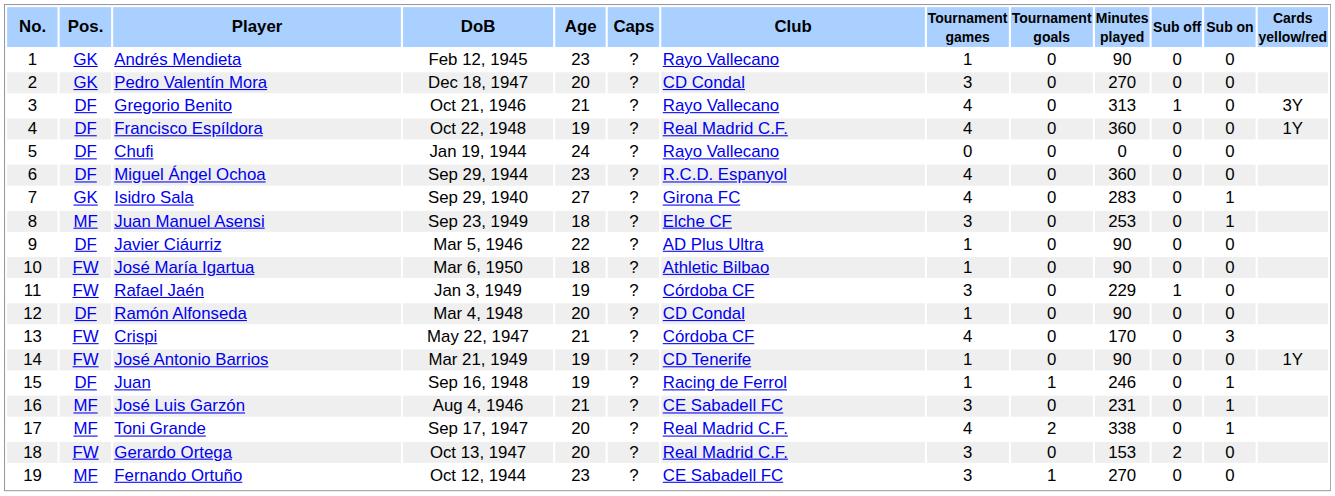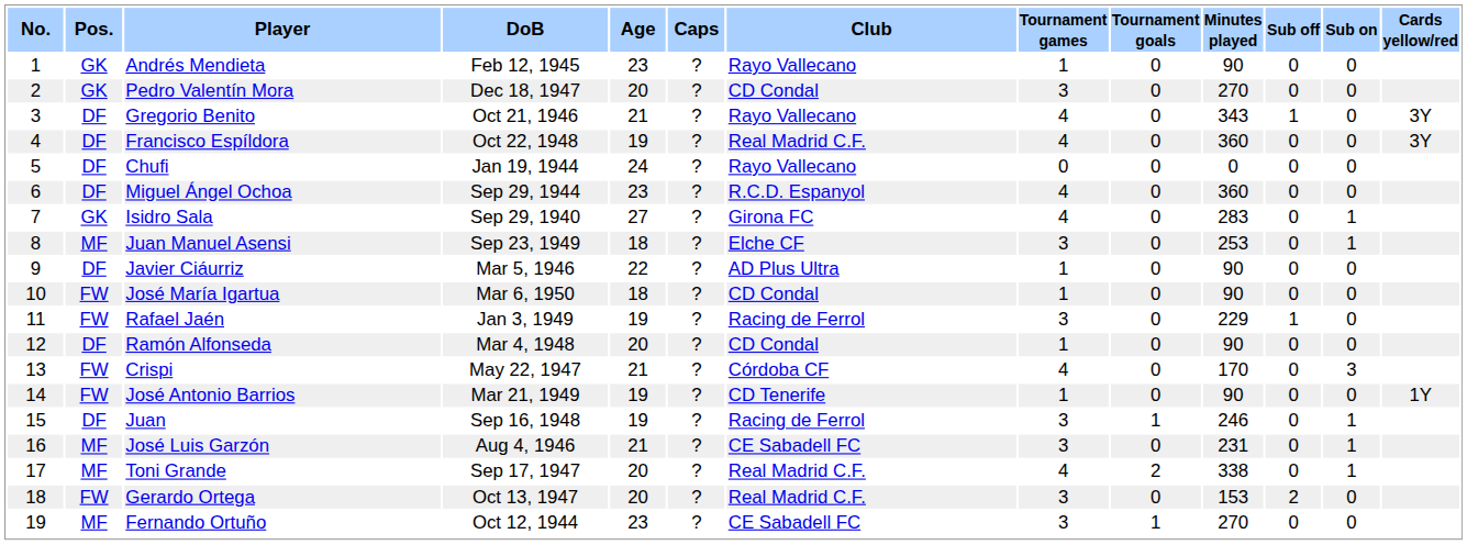 <table border="0" width="100%" style="border: 1px solid #999; background-color:#FFFFFF; text-align:center">
 <tr align="center" bgcolor="#AAD0FF">
 <th width=4%>No.</th>
 <th width=4%>Pos.</th>
 <th width=23%>Player</th>
 <th width=12%>DoB</th>
 <th width=4%>Age</th>
 <th width=4%>Caps</th>
 <th width=21%>Club</th>
 <th width=6%><small>Tournament<br>games</small></th>
 <th width=6%><small>Tournament<br>goals</small></th>
 <th width=4%><small>Minutes<br>played</small></th>
 <th width=4%><small>Sub off</small></th>
 <th width=4%><small>Sub on</small></th>
 <th width=4%><small>Cards<br>yellow/red</small></th>
 </tr>
 <tr>
 <td>1</td>
 <td><a href='#'>GK</a></td>
 <td align="left"><a href='#'>Andrés Mendieta</a></td>
 <td>Feb 12, 1945</td>
 <td>23</td>
 <td>?</td>
 <td align="left"> <a href='#'>Rayo Vallecano</a></td>
 <td>1</td>
 <td>0</td>
 <td>90</td>
 <td>0</td>
 <td>0</td>
 <td></td>
 </tr>
 <tr bgcolor="#EFEFEF">
 <td>2</td>
 <td><a href='#'>GK</a></td>
 <td align="left"><a href='#'>Pedro Valentín Mora</a></td>
 <td>Dec 18, 1947</td>
 <td>20</td>
 <td>?</td>
 <td align="left"> <a href='#'>CD Condal</a></td>
 <td>3</td>
 <td>0</td>
 <td>270</td>
 <td>0</td>
 <td>0</td>
 <td></td>
 </tr>
 <tr>
 <td>3</td>
 <td><a href='#'>DF</a></td>
 <td align="left"><a href='#'>Gregorio Benito</a></td>
 <td>Oct 21, 1946</td>
 <td>21</td>
 <td>?</td>
 <td align="left"> <a href='#'>Rayo Vallecano</a></td>
 <td>4</td>
 <td>0</td>
-<td>313</td>
+<td>343</td>
 <td>1</td>
 <td>0</td>
 <td>3Y</td>
 </tr>
 <tr bgcolor="#EFEFEF">
 <td>4</td>
 <td><a href='#'>DF</a></td>
 <td align="left"><a href='#'>Francisco Espíldora</a></td>
 <td>Oct 22, 1948</td>
 <td>19</td>
 <td>?</td>
 <td align="left"> <a href='#'>Real Madrid C.F.</a></td>
 <td>4</td>
 <td>0</td>
 <td>360</td>
 <td>0</td>
 <td>0</td>
-<td>1Y</td>
+<td>3Y</td>
 </tr>
 <tr>
 <td>5</td>
 <td><a href='#'>DF</a></td>
 <td align="left"><a href='#'>Chufi</a></td>
 <td>Jan 19, 1944</td>
 <td>24</td>
 <td>?</td>
 <td align="left"> <a href='#'>Rayo Vallecano</a></td>
 <td>0</td>
 <td>0</td>
 <td>0</td>
 <td>0</td>
 <td>0</td>
 <td></td>
 </tr>
 <tr bgcolor="#EFEFEF">
 <td>6</td>
 <td><a href='#'>DF</a></td>
 <td align="left"><a href='#'>Miguel Ángel Ochoa</a></td>
 <td>Sep 29, 1944</td>
 <td>23</td>
 <td>?</td>
 <td align="left"> <a href='#'>R.C.D. Espanyol</a></td>
 <td>4</td>
 <td>0</td>
 <td>360</td>
 <td>0</td>
 <td>0</td>
 <td></td>
 </tr>
 <tr>
 <td>7</td>
 <td><a href='#'>GK</a></td>
 <td align="left"><a href='#'>Isidro Sala</a></td>
 <td>Sep 29, 1940</td>
 <td>27</td>
 <td>?</td>
 <td align="left"> <a href='#'>Girona FC</a></td>
 <td>4</td>
 <td>0</td>
 <td>283</td>
 <td>0</td>
 <td>1</td>
 <td></td>
 </tr>
 <tr bgcolor="#EFEFEF">
 <td>8</td>
 <td><a href='#'>MF</a></td>
 <td align="left"><a href='#'>Juan Manuel Asensi</a></td>
 <td>Sep 23, 1949</td>
 <td>18</td>
 <td>?</td>
 <td align="left"> <a href='#'>Elche CF</a></td>
 <td>3</td>
 <td>0</td>
 <td>253</td>
 <td>0</td>
 <td>1</td>
 <td></td>
 </tr>
 <tr>
 <td>9</td>
 <td><a href='#'>DF</a></td>
 <td align="left"><a href='#'>Javier Ciáurriz</a></td>
 <td>Mar 5, 1946</td>
 <td>22</td>
 <td>?</td>
 <td align="left"> <a href='#'>AD Plus Ultra</a></td>
 <td>1</td>
 <td>0</td>
 <td>90</td>
 <td>0</td>
 <td>0</td>
 <td></td>
 </tr>
 <tr bgcolor="#EFEFEF">
 <td>10</td>
 <td><a href='#'>FW</a></td>
 <td align="left"><a href='#'>José María Igartua</a></td>
 <td>Mar 6, 1950</td>
 <td>18</td>
 <td>?</td>
-<td align="left"> <a href='#'>Athletic Bilbao</a></td>
+<td align="left"> <a href='#'>CD Condal</a></td>
 <td>1</td>
 <td>0</td>
 <td>90</td>
 <td>0</td>
 <td>0</td>
 <td></td>
 </tr>
 <tr>
 <td>11</td>
 <td><a href='#'>FW</a></td>
 <td align="left"><a href='#'>Rafael Jaén</a></td>
 <td>Jan 3, 1949</td>
 <td>19</td>
 <td>?</td>
-<td align="left"> <a href='#'>Córdoba CF</a></td>
+<td align="left"> <a href='#'>Racing de Ferrol</a></td>
 <td>3</td>
 <td>0</td>
 <td>229</td>
 <td>1</td>
 <td>0</td>
 <td></td>
 </tr>
 <tr bgcolor="#EFEFEF">
 <td>12</td>
 <td><a href='#'>DF</a></td>
 <td align="left"><a href='#'>Ramón Alfonseda</a></td>
 <td>Mar 4, 1948</td>
 <td>20</td>
 <td>?</td>
 <td align="left"> <a href='#'>CD Condal</a></td>
 <td>1</td>
 <td>0</td>
 <td>90</td>
 <td>0</td>
 <td>0</td>
 <td></td>
 </tr>
 <tr>
 <td>13</td>
 <td><a href='#'>FW</a></td>
 <td align="left"><a href='#'>Crispi</a></td>
 <td>May 22, 1947</td>
 <td>21</td>
 <td>?</td>
 <td align="left"> <a href='#'>Córdoba CF</a></td>
 <td>4</td>
 <td>0</td>
 <td>170</td>
 <td>0</td>
 <td>3</td>
 <td></td>
 </tr>
 <tr bgcolor="#EFEFEF">
 <td>14</td>
 <td><a href='#'>FW</a></td>
 <td align="left"><a href='#'>José Antonio Barrios</a></td>
 <td>Mar 21, 1949</td>
 <td>19</td>
 <td>?</td>
 <td align="left"> <a href='#'>CD Tenerife</a></td>
 <td>1</td>
 <td>0</td>
 <td>90</td>
 <td>0</td>
 <td>0</td>
 <td>1Y</td>
 </tr>
 <tr>
 <td>15</td>
 <td><a href='#'>DF</a></td>
 <td align="left"><a href='#'>Juan</a></td>
 <td>Sep 16, 1948</td>
 <td>19</td>
 <td>?</td>
 <td align="left"> <a href='#'>Racing de Ferrol</a></td>
-<td>1</td>
+<td>3</td>
 <td>1</td>
 <td>246</td>
 <td>0</td>
 <td>1</td>
 <td></td>
 </tr>
 <tr bgcolor="#EFEFEF">
 <td>16</td>
 <td><a href='#'>MF</a></td>
 <td align="left"><a href='#'>José Luis Garzón</a></td>
 <td>Aug 4, 1946</td>
 <td>21</td>
 <td>?</td>
 <td align="left"> <a href='#'>CE Sabadell FC</a></td>
 <td>3</td>
 <td>0</td>
 <td>231</td>
 <td>0</td>
 <td>1</td>
 <td></td>
 </tr>
 <tr>
 <td>17</td>
 <td><a href='#'>MF</a></td>
 <td align="left"><a href='#'>Toni Grande</a></td>
 <td>Sep 17, 1947</td>
 <td>20</td>
 <td>?</td>
 <td align="left"> <a href='#'>Real Madrid C.F.</a></td>
 <td>4</td>
 <td>2</td>
 <td>338</td>
 <td>0</td>
 <td>1</td>
 <td></td>
 </tr>
 <tr bgcolor="#EFEFEF">
 <td>18</td>
 <td><a href='#'>FW</a></td>
 <td align="left"><a href='#'>Gerardo Ortega</a></td>
 <td>Oct 13, 1947</td>
 <td>20</td>
 <td>?</td>
 <td align="left"> <a href='#'>Real Madrid C.F.</a></td>
 <td>3</td>
 <td>0</td>
 <td>153</td>
 <td>2</td>
 <td>0</td>
 <td></td>
 </tr>
 <tr>
 <td>19</td>
 <td><a href='#'>MF</a></td>
 <td align="left"><a href='#'>Fernando Ortuño</a></td>
 <td>Oct 12, 1944</td>
 <td>23</td>
 <td>?</td>
 <td align="left"> <a href='#'>CE Sabadell FC</a></td>
 <td>3</td>
 <td>1</td>
 <td>270</td>
 <td>0</td>
 <td>0</td>
 <td></td>
 </tr>
 <tr>
 </tr>
 </table>
